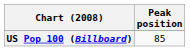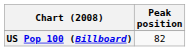 <table class="wikitable plainrowheaders" style="text-align:center">
 <tr>
 <th>Chart (2008)</th>
 <th>Peak<br>position</th>
 </tr>
 <tr>
 </tr>
 <tr>
 <th scope="row">US <a href='#'>Pop 100</a> (<em><a href='#'>Billboard</a></em>)</th>
-<td style="text-align:center;">85<br></td>
+<td style="text-align:center;">82<br></td>
 </tr>
 </table>
